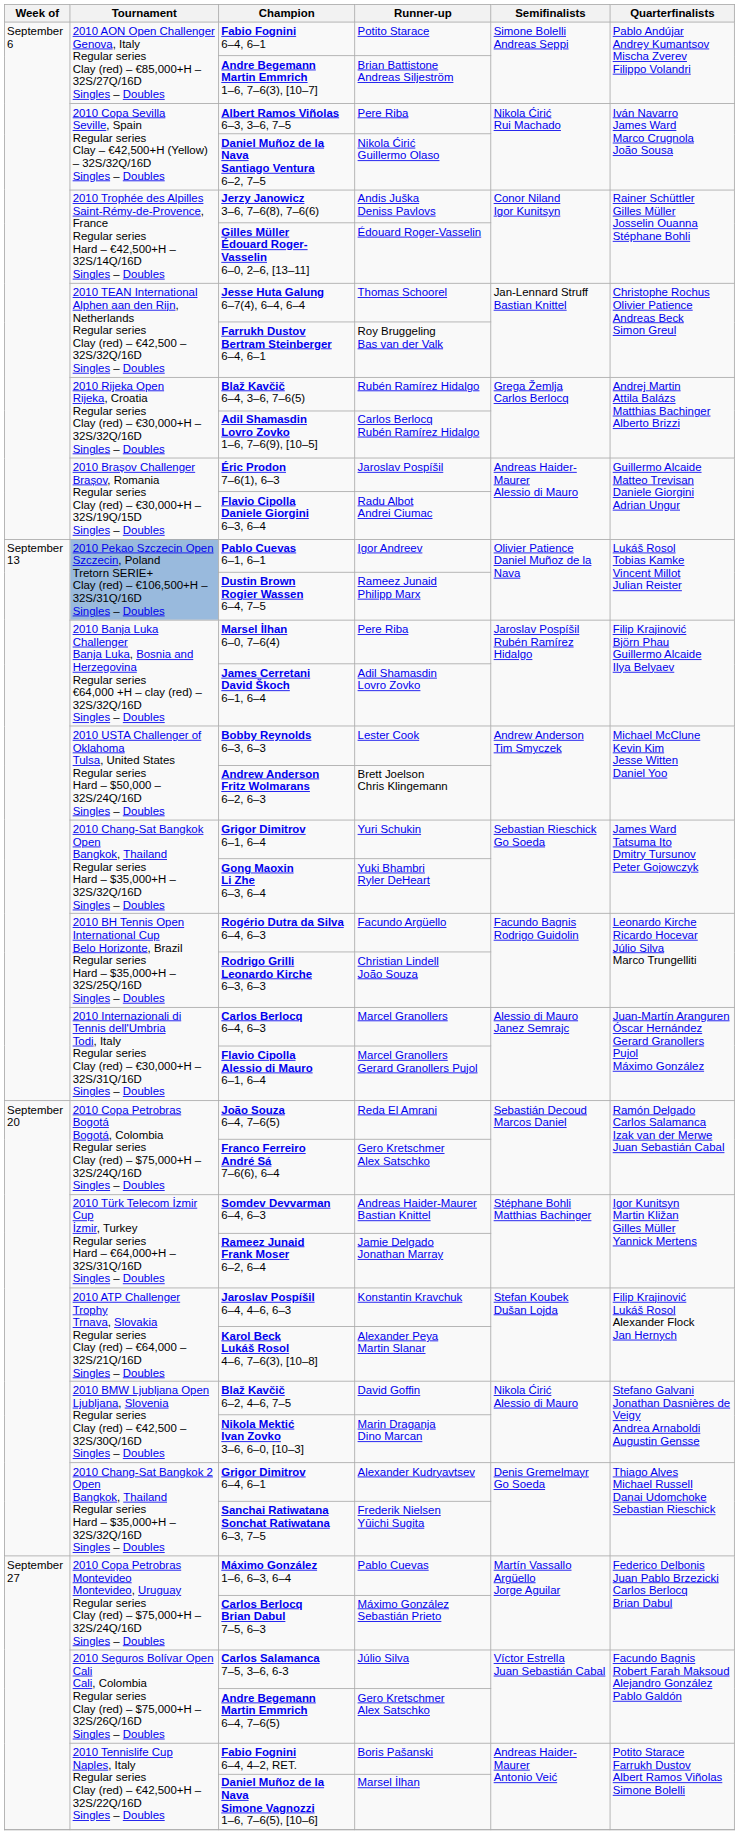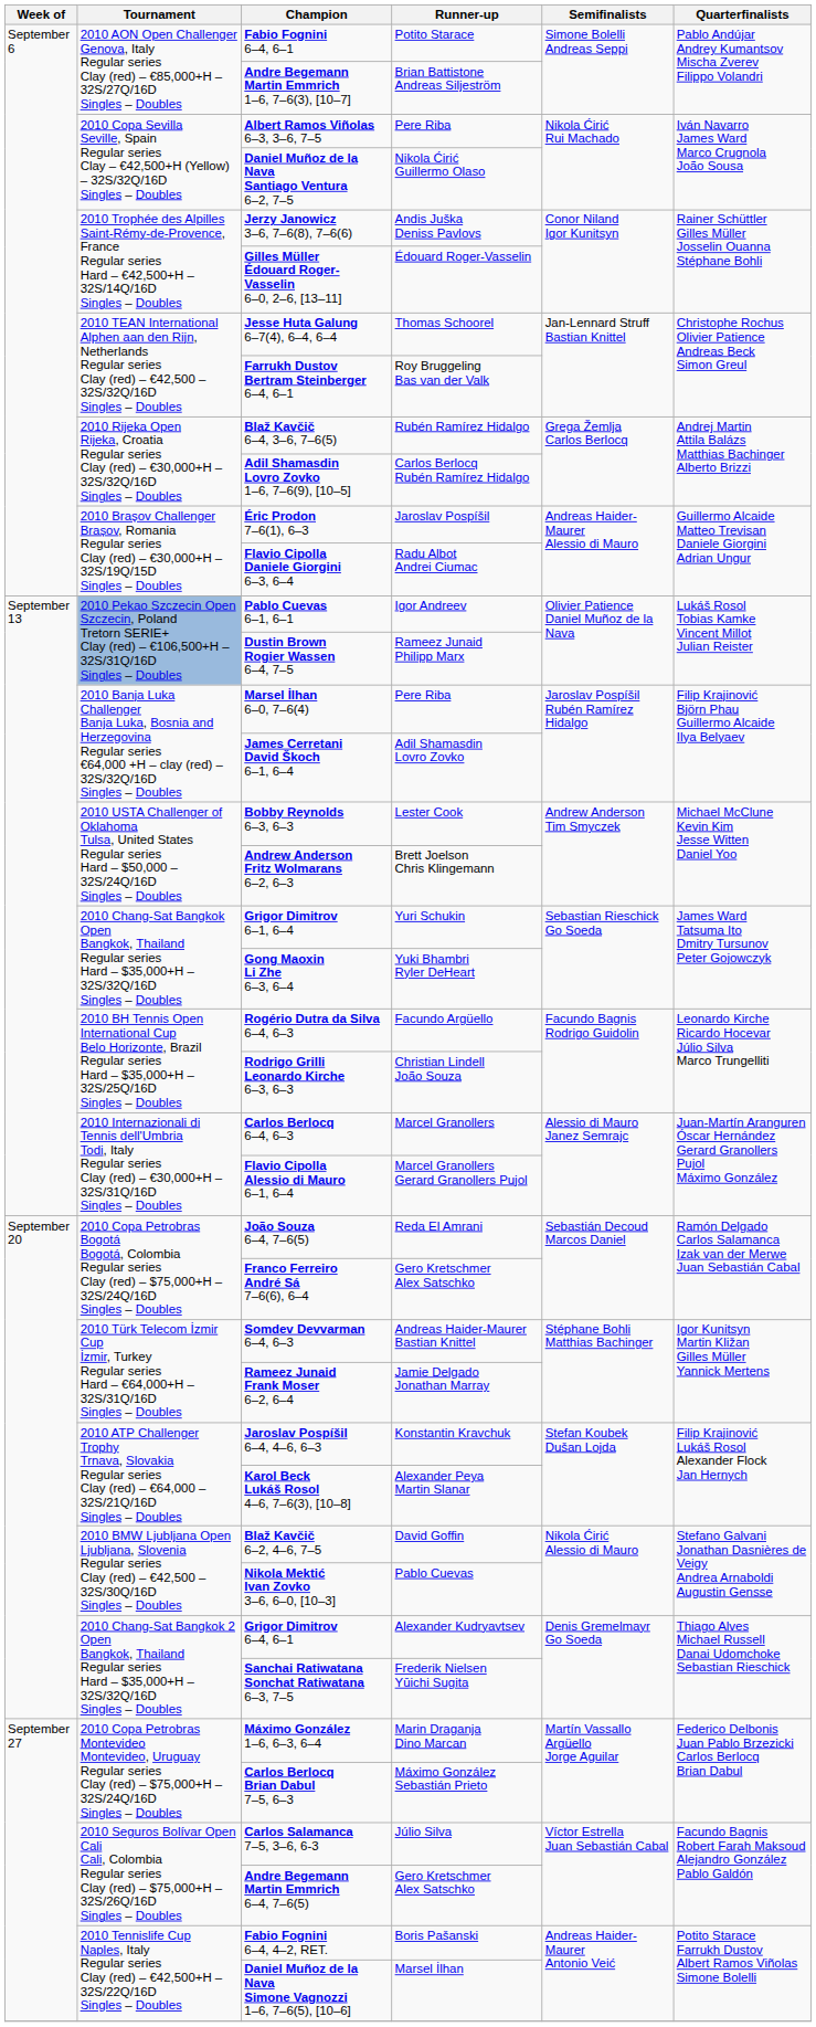 <table class=wikitable style=font-size:85%>
 <tr>
 <th width=75>Week of</th>
 <th width=230>Tournament</th>
 <th width=210>Champion</th>
 <th width=210>Runner-up</th>
 <th width=170>Semifinalists</th>
 <th width=170>Quarterfinalists</th>
 </tr>
 <tr style="vertical-align:top;">
 <td rowspan=12>September 6</td>
 <td rowspan=2><a href='#'>2010 AON Open Challenger</a><br> <a href='#'>Genova</a>, Italy<br>Regular series<br>Clay (red) – €85,000+H – 32S/27Q/16D<br><a href='#'>Singles</a> – <a href='#'>Doubles</a></td>
 <td> <strong><a href='#'>Fabio Fognini</a></strong><br>6–4, 6–1</td>
 <td> <a href='#'>Potito Starace</a></td>
 <td rowspan=2> <a href='#'>Simone Bolelli</a><br> <a href='#'>Andreas Seppi</a></td>
 <td rowspan=2> <a href='#'>Pablo Andújar</a><br> <a href='#'>Andrey Kumantsov</a><br> <a href='#'>Mischa Zverev</a><br> <a href='#'>Filippo Volandri</a></td>
 </tr>
 <tr style="vertical-align:top;">
 <td> <strong><a href='#'>Andre Begemann</a></strong><br> <strong><a href='#'>Martin Emmrich</a></strong><br>1–6, 7–6(3), [10–7]</td>
 <td> <a href='#'>Brian Battistone</a><br> <a href='#'>Andreas Siljeström</a></td>
 </tr>
 <tr style="vertical-align:top;">
 <td rowspan=2><a href='#'>2010 Copa Sevilla</a><br> <a href='#'>Seville</a>, Spain<br>Regular series<br>Clay – €42,500+H (Yellow) – 32S/32Q/16D<br><a href='#'>Singles</a> – <a href='#'>Doubles</a></td>
 <td> <strong><a href='#'>Albert Ramos Viñolas</a></strong><br>6–3, 3–6, 7–5</td>
 <td> <a href='#'>Pere Riba</a></td>
 <td rowspan=2> <a href='#'>Nikola Ćirić</a><br> <a href='#'>Rui Machado</a></td>
 <td rowspan=2> <a href='#'>Iván Navarro</a><br> <a href='#'>James Ward</a><br> <a href='#'>Marco Crugnola</a><br> <a href='#'>João Sousa</a></td>
 </tr>
 <tr style="vertical-align:top;">
 <td> <strong><a href='#'>Daniel Muñoz de la Nava</a></strong><br> <strong><a href='#'>Santiago Ventura</a></strong><br>6–2, 7–5</td>
 <td> <a href='#'>Nikola Ćirić</a><br> <a href='#'>Guillermo Olaso</a></td>
 </tr>
 <tr style="vertical-align:top;">
 <td rowspan=2><a href='#'>2010 Trophée des Alpilles</a><br> <a href='#'>Saint-Rémy-de-Provence</a>, France<br>Regular series<br>Hard – €42,500+H – 32S/14Q/16D<br><a href='#'>Singles</a> – <a href='#'>Doubles</a></td>
 <td> <strong><a href='#'>Jerzy Janowicz</a></strong><br>3–6, 7–6(8), 7–6(6)</td>
 <td> <a href='#'>Andis Juška</a><br> <a href='#'>Deniss Pavlovs</a></td>
 <td rowspan=2> <a href='#'>Conor Niland</a><br> <a href='#'>Igor Kunitsyn</a></td>
 <td rowspan=2> <a href='#'>Rainer Schüttler</a><br> <a href='#'>Gilles Müller</a><br> <a href='#'>Josselin Ouanna</a><br> <a href='#'>Stéphane Bohli</a></td>
 </tr>
 <tr style="vertical-align:top;">
 <td> <strong><a href='#'>Gilles Müller</a></strong><br> <strong><a href='#'>Édouard Roger-Vasselin</a></strong><br>6–0, 2–6, [13–11]</td>
 <td> <a href='#'>Édouard Roger-Vasselin</a></td>
 </tr>
 <tr style="vertical-align:top;">
 <td rowspan=2><a href='#'>2010 TEAN International</a><br> <a href='#'>Alphen aan den Rijn</a>, Netherlands<br>Regular series<br>Clay (red) – €42,500 – 32S/32Q/16D<br><a href='#'>Singles</a> – <a href='#'>Doubles</a></td>
 <td> <strong><a href='#'>Jesse Huta Galung</a></strong><br>6–7(4), 6–4, 6–4</td>
 <td> <a href='#'>Thomas Schoorel</a></td>
 <td rowspan=2> Jan-Lennard Struff<br> <a href='#'>Bastian Knittel</a></td>
 <td rowspan=2> <a href='#'>Christophe Rochus</a><br> <a href='#'>Olivier Patience</a><br> <a href='#'>Andreas Beck</a><br> <a href='#'>Simon Greul</a></td>
 </tr>
 <tr style="vertical-align:top;">
 <td> <strong><a href='#'>Farrukh Dustov</a></strong><br> <strong><a href='#'>Bertram Steinberger</a></strong><br>6–4, 6–1</td>
 <td> Roy Bruggeling<br> <a href='#'>Bas van der Valk</a></td>
 </tr>
 <tr style="vertical-align:top;">
 <td rowspan=2><a href='#'>2010 Rijeka Open</a><br> <a href='#'>Rijeka</a>, Croatia<br>Regular series<br>Clay (red) – €30,000+H – 32S/32Q/16D<br><a href='#'>Singles</a> – <a href='#'>Doubles</a></td>
 <td> <strong><a href='#'>Blaž Kavčič</a></strong><br>6–4, 3–6, 7–6(5)</td>
 <td> <a href='#'>Rubén Ramírez Hidalgo</a></td>
 <td rowspan=2> <a href='#'>Grega Žemlja</a><br> <a href='#'>Carlos Berlocq</a></td>
 <td rowspan=2> <a href='#'>Andrej Martin</a><br> <a href='#'>Attila Balázs</a><br> <a href='#'>Matthias Bachinger</a><br> <a href='#'>Alberto Brizzi</a></td>
 </tr>
 <tr style="vertical-align:top;">
 <td> <strong><a href='#'>Adil Shamasdin</a></strong><br> <strong><a href='#'>Lovro Zovko</a></strong><br>1–6, 7–6(9), [10–5]</td>
 <td> <a href='#'>Carlos Berlocq</a><br> <a href='#'>Rubén Ramírez Hidalgo</a></td>
 </tr>
 <tr style="vertical-align:top;">
 <td rowspan=2><a href='#'>2010 Brașov Challenger</a><br> <a href='#'>Brașov</a>, Romania<br>Regular series<br>Clay (red) – €30,000+H – 32S/19Q/15D<br><a href='#'>Singles</a> – <a href='#'>Doubles</a></td>
 <td> <strong><a href='#'>Éric Prodon</a></strong><br>7–6(1), 6–3</td>
 <td> <a href='#'>Jaroslav Pospíšil</a></td>
 <td rowspan=2> <a href='#'>Andreas Haider-Maurer</a><br> <a href='#'>Alessio di Mauro</a></td>
 <td rowspan=2> <a href='#'>Guillermo Alcaide</a><br> <a href='#'>Matteo Trevisan</a><br> <a href='#'>Daniele Giorgini</a><br> <a href='#'>Adrian Ungur</a></td>
 </tr>
 <tr style="vertical-align:top;">
 <td> <strong><a href='#'>Flavio Cipolla</a></strong><br> <strong><a href='#'>Daniele Giorgini</a></strong><br>6–3, 6–4</td>
 <td> <a href='#'>Radu Albot</a><br> <a href='#'>Andrei Ciumac</a></td>
 </tr>
 <tr style="vertical-align:top;">
 <td rowspan=12>September 13</td>
 <td rowspan=2 style="background-color:#99BADD"><a href='#'>2010 Pekao Szczecin Open</a><br> <a href='#'>Szczecin</a>, Poland<br>Tretorn SERIE+<br>Clay (red) – €106,500+H – 32S/31Q/16D<br><a href='#'>Singles</a> – <a href='#'>Doubles</a></td>
 <td> <strong><a href='#'>Pablo Cuevas</a></strong><br>6–1, 6–1</td>
 <td> <a href='#'>Igor Andreev</a></td>
 <td rowspan=2> <a href='#'>Olivier Patience</a><br> <a href='#'>Daniel Muñoz de la Nava</a></td>
 <td rowspan=2> <a href='#'>Lukáš Rosol</a><br> <a href='#'>Tobias Kamke</a><br> <a href='#'>Vincent Millot</a><br> <a href='#'>Julian Reister</a></td>
 </tr>
 <tr style="vertical-align:top;">
 <td> <strong><a href='#'>Dustin Brown</a></strong><br> <strong><a href='#'>Rogier Wassen</a></strong><br>6–4, 7–5</td>
 <td> <a href='#'>Rameez Junaid</a><br> <a href='#'>Philipp Marx</a></td>
 </tr>
 <tr style="vertical-align:top;">
 <td rowspan=2><a href='#'>2010 Banja Luka Challenger</a><br> <a href='#'>Banja Luka</a>, <a href='#'>Bosnia and Herzegovina</a><br>Regular series<br>€64,000 +H – clay (red) – 32S/32Q/16D<br><a href='#'>Singles</a> – <a href='#'>Doubles</a></td>
 <td> <strong><a href='#'>Marsel İlhan</a></strong><br>6–0, 7–6(4)</td>
 <td> <a href='#'>Pere Riba</a></td>
 <td rowspan=2> <a href='#'>Jaroslav Pospíšil</a><br> <a href='#'>Rubén Ramírez Hidalgo</a></td>
 <td rowspan=2> <a href='#'>Filip Krajinović</a><br> <a href='#'>Björn Phau</a><br> <a href='#'>Guillermo Alcaide</a><br> <a href='#'>Ilya Belyaev</a></td>
 </tr>
 <tr style="vertical-align:top;">
 <td> <strong><a href='#'>James Cerretani</a></strong><br> <strong><a href='#'>David Škoch</a></strong><br>6–1, 6–4</td>
 <td> <a href='#'>Adil Shamasdin</a><br> <a href='#'>Lovro Zovko</a></td>
 </tr>
 <tr style="vertical-align:top;">
 <td rowspan=2><a href='#'>2010 USTA Challenger of Oklahoma</a><br> <a href='#'>Tulsa</a>, United States<br>Regular series<br>Hard – $50,000 – 32S/24Q/16D<br><a href='#'>Singles</a> – <a href='#'>Doubles</a></td>
 <td> <strong><a href='#'>Bobby Reynolds</a></strong><br>6–3, 6–3</td>
 <td> <a href='#'>Lester Cook</a></td>
 <td rowspan=2> <a href='#'>Andrew Anderson</a><br> <a href='#'>Tim Smyczek</a></td>
 <td rowspan=2> <a href='#'>Michael McClune</a><br> <a href='#'>Kevin Kim</a><br> <a href='#'>Jesse Witten</a><br> <a href='#'>Daniel Yoo</a></td>
 </tr>
 <tr style="vertical-align:top;">
 <td> <strong><a href='#'>Andrew Anderson</a></strong><br> <strong><a href='#'>Fritz Wolmarans</a></strong><br>6–2, 6–3</td>
 <td> Brett Joelson<br> Chris Klingemann</td>
 </tr>
 <tr style="vertical-align:top;">
 <td rowspan=2><a href='#'>2010 Chang-Sat Bangkok Open</a><br> <a href='#'>Bangkok</a>, <a href='#'>Thailand</a><br>Regular series<br>Hard – $35,000+H – 32S/32Q/16D<br><a href='#'>Singles</a> – <a href='#'>Doubles</a></td>
 <td> <strong><a href='#'>Grigor Dimitrov</a></strong><br>6–1, 6–4</td>
 <td> <a href='#'>Yuri Schukin</a></td>
 <td rowspan=2> <a href='#'>Sebastian Rieschick</a><br> <a href='#'>Go Soeda</a></td>
 <td rowspan=2> <a href='#'>James Ward</a><br> <a href='#'>Tatsuma Ito</a><br> <a href='#'>Dmitry Tursunov</a><br> <a href='#'>Peter Gojowczyk</a></td>
 </tr>
 <tr style="vertical-align:top;">
 <td> <strong><a href='#'>Gong Maoxin</a></strong><br> <strong><a href='#'>Li Zhe</a></strong><br>6–3, 6–4</td>
 <td> <a href='#'>Yuki Bhambri</a><br> <a href='#'>Ryler DeHeart</a></td>
 </tr>
 <tr style="vertical-align:top;">
 <td rowspan=2><a href='#'>2010 BH Tennis Open International Cup</a><br><a href='#'>Belo Horizonte</a>, Brazil<br>Regular series<br>Hard – $35,000+H – 32S/25Q/16D<br><a href='#'>Singles</a> – <a href='#'>Doubles</a></td>
 <td> <strong><a href='#'>Rogério Dutra da Silva</a></strong><br>6–4, 6–3</td>
 <td> <a href='#'>Facundo Argüello</a></td>
 <td rowspan=2> <a href='#'>Facundo Bagnis</a><br> <a href='#'>Rodrigo Guidolin</a></td>
 <td rowspan=2> <a href='#'>Leonardo Kirche</a><br> <a href='#'>Ricardo Hocevar</a><br> <a href='#'>Júlio Silva</a><br> Marco Trungelliti</td>
 </tr>
 <tr style="vertical-align:top;">
 <td> <strong><a href='#'>Rodrigo Grilli</a></strong><br> <strong><a href='#'>Leonardo Kirche</a></strong><br>6–3, 6–3</td>
 <td> <a href='#'>Christian Lindell</a><br> <a href='#'>João Souza</a></td>
 </tr>
 <tr style="vertical-align:top;">
 <td rowspan=2><a href='#'>2010 Internazionali di Tennis dell'Umbria</a><br> <a href='#'>Todi</a>, Italy<br>Regular series<br>Clay (red) – €30,000+H – 32S/31Q/16D<br><a href='#'>Singles</a> – <a href='#'>Doubles</a></td>
 <td> <strong><a href='#'>Carlos Berlocq</a></strong><br>6–4, 6–3</td>
 <td> <a href='#'>Marcel Granollers</a></td>
 <td rowspan=2> <a href='#'>Alessio di Mauro</a><br> <a href='#'>Janez Semrajc</a></td>
 <td rowspan=2> <a href='#'>Juan-Martín Aranguren</a><br> <a href='#'>Óscar Hernández</a><br> <a href='#'>Gerard Granollers Pujol</a><br> <a href='#'>Máximo González</a></td>
 </tr>
 <tr style="vertical-align:top;">
 <td> <strong><a href='#'>Flavio Cipolla</a></strong><br> <strong><a href='#'>Alessio di Mauro</a></strong><br>6–1, 6–4</td>
 <td> <a href='#'>Marcel Granollers</a><br> <a href='#'>Gerard Granollers Pujol</a></td>
 </tr>
 <tr style="vertical-align:top;">
 <td rowspan=10>September 20</td>
 <td rowspan=2><a href='#'>2010 Copa Petrobras Bogotá</a><br> <a href='#'>Bogotá</a>, Colombia<br>Regular series<br>Clay (red) – $75,000+H – 32S/24Q/16D<br><a href='#'>Singles</a> – <a href='#'>Doubles</a></td>
 <td> <strong><a href='#'>João Souza</a></strong><br>6–4, 7–6(5)</td>
 <td> <a href='#'>Reda El Amrani</a></td>
 <td rowspan=2> <a href='#'>Sebastián Decoud</a><br> <a href='#'>Marcos Daniel</a></td>
 <td rowspan=2> <a href='#'>Ramón Delgado</a><br> <a href='#'>Carlos Salamanca</a><br> <a href='#'>Izak van der Merwe</a><br> <a href='#'>Juan Sebastián Cabal</a></td>
 </tr>
 <tr style="vertical-align:top;">
 <td> <strong><a href='#'>Franco Ferreiro</a></strong><br> <strong><a href='#'>André Sá</a></strong><br>7–6(6), 6–4</td>
 <td> <a href='#'>Gero Kretschmer</a><br> <a href='#'>Alex Satschko</a></td>
 </tr>
 <tr style="vertical-align:top;">
 <td rowspan=2><a href='#'>2010 Türk Telecom İzmir Cup</a><br> <a href='#'>İzmir</a>, Turkey<br>Regular series<br>Hard – €64,000+H – 32S/31Q/16D<br><a href='#'>Singles</a> – <a href='#'>Doubles</a></td>
 <td> <strong><a href='#'>Somdev Devvarman</a></strong><br>6–4, 6–3</td>
 <td> <a href='#'>Andreas Haider-Maurer</a><br> <a href='#'>Bastian Knittel</a></td>
 <td rowspan=2> <a href='#'>Stéphane Bohli</a><br> <a href='#'>Matthias Bachinger</a></td>
 <td rowspan=2> <a href='#'>Igor Kunitsyn</a><br> <a href='#'>Martin Kližan</a><br> <a href='#'>Gilles Müller</a><br> <a href='#'>Yannick Mertens</a></td>
 </tr>
 <tr style="vertical-align:top;">
 <td> <strong><a href='#'>Rameez Junaid</a></strong><br> <strong><a href='#'>Frank Moser</a></strong><br>6–2, 6–4</td>
 <td> <a href='#'>Jamie Delgado</a><br> <a href='#'>Jonathan Marray</a></td>
 </tr>
 <tr style="vertical-align:top;">
 <td rowspan=2><a href='#'>2010 ATP Challenger Trophy</a><br> <a href='#'>Trnava</a>, <a href='#'>Slovakia</a><br>Regular series<br>Clay (red) – €64,000 – 32S/21Q/16D<br><a href='#'>Singles</a> – <a href='#'>Doubles</a></td>
 <td> <strong><a href='#'>Jaroslav Pospíšil</a></strong><br>6–4, 4–6, 6–3</td>
 <td> <a href='#'>Konstantin Kravchuk</a></td>
 <td rowspan=2> <a href='#'>Stefan Koubek</a><br> <a href='#'>Dušan Lojda</a></td>
 <td rowspan=2> <a href='#'>Filip Krajinović</a><br> <a href='#'>Lukáš Rosol</a><br> Alexander Flock<br> <a href='#'>Jan Hernych</a></td>
 </tr>
 <tr style="vertical-align:top;">
 <td> <strong><a href='#'>Karol Beck</a></strong><br> <strong><a href='#'>Lukáš Rosol</a></strong><br>4–6, 7–6(3), [10–8]</td>
 <td> <a href='#'>Alexander Peya</a><br> <a href='#'>Martin Slanar</a></td>
 </tr>
 <tr style="vertical-align:top;">
 <td rowspan=2><a href='#'>2010 BMW Ljubljana Open</a><br> <a href='#'>Ljubljana</a>, <a href='#'>Slovenia</a><br>Regular series<br>Clay (red) – €42,500 – 32S/30Q/16D<br><a href='#'>Singles</a> – <a href='#'>Doubles</a></td>
 <td> <strong><a href='#'>Blaž Kavčič</a></strong><br>6–2, 4–6, 7–5</td>
 <td> <a href='#'>David Goffin</a></td>
 <td rowspan=2> <a href='#'>Nikola Ćirić</a><br> <a href='#'>Alessio di Mauro</a></td>
 <td rowspan=2> <a href='#'>Stefano Galvani</a><br> <a href='#'>Jonathan Dasnières de Veigy</a><br> <a href='#'>Andrea Arnaboldi</a><br> <a href='#'>Augustin Gensse</a></td>
 </tr>
 <tr style="vertical-align:top;">
 <td> <strong><a href='#'>Nikola Mektić</a></strong><br> <strong><a href='#'>Ivan Zovko</a></strong><br>3–6, 6–0, [10–3]</td>
-<td> <a href='#'>Marin Draganja</a><br> <a href='#'>Dino Marcan</a></td>
+<td> <a href='#'>Pablo Cuevas</a></td>
 </tr>
 <tr style="vertical-align:top;">
 <td rowspan=2><a href='#'>2010 Chang-Sat Bangkok 2 Open</a><br> <a href='#'>Bangkok</a>, <a href='#'>Thailand</a><br>Regular series<br>Hard – $35,000+H – 32S/32Q/16D<br><a href='#'>Singles</a> – <a href='#'>Doubles</a></td>
 <td> <strong><a href='#'>Grigor Dimitrov</a></strong><br>6–4, 6–1</td>
 <td> <a href='#'>Alexander Kudryavtsev</a></td>
 <td rowspan=2> <a href='#'>Denis Gremelmayr</a><br> <a href='#'>Go Soeda</a></td>
 <td rowspan=2> <a href='#'>Thiago Alves</a><br> <a href='#'>Michael Russell</a><br> <a href='#'>Danai Udomchoke</a><br> <a href='#'>Sebastian Rieschick</a></td>
 </tr>
 <tr style="vertical-align:top;">
 <td> <strong><a href='#'>Sanchai Ratiwatana</a></strong><br> <strong><a href='#'>Sonchat Ratiwatana</a></strong><br>6–3, 7–5</td>
 <td> <a href='#'>Frederik Nielsen</a><br> <a href='#'>Yūichi Sugita</a></td>
 </tr>
 <tr style="vertical-align:top;">
 <td rowspan=6>September 27</td>
 <td rowspan=2><a href='#'>2010 Copa Petrobras Montevideo</a><br> <a href='#'>Montevideo</a>, <a href='#'>Uruguay</a><br>Regular series<br>Clay (red) – $75,000+H – 32S/24Q/16D<br><a href='#'>Singles</a> – <a href='#'>Doubles</a></td>
 <td> <strong><a href='#'>Máximo González</a></strong><br>1–6, 6–3, 6–4</td>
-<td> <a href='#'>Pablo Cuevas</a></td>
+<td> <a href='#'>Marin Draganja</a><br> <a href='#'>Dino Marcan</a></td>
 <td rowspan=2> <a href='#'>Martín Vassallo Argüello</a><br> <a href='#'>Jorge Aguilar</a></td>
 <td rowspan=2> <a href='#'>Federico Delbonis</a><br> <a href='#'>Juan Pablo Brzezicki</a><br> <a href='#'>Carlos Berlocq</a><br> <a href='#'>Brian Dabul</a></td>
 </tr>
 <tr style="vertical-align:top;">
 <td> <strong><a href='#'>Carlos Berlocq</a></strong><br> <strong><a href='#'>Brian Dabul</a></strong><br>7–5, 6–3</td>
 <td> <a href='#'>Máximo González</a><br> <a href='#'>Sebastián Prieto</a></td>
 </tr>
 <tr style="vertical-align:top;">
 <td rowspan=2><a href='#'>2010 Seguros Bolívar Open Cali</a><br> <a href='#'>Cali</a>, Colombia<br>Regular series<br>Clay (red) – $75,000+H – 32S/26Q/16D<br><a href='#'>Singles</a> – <a href='#'>Doubles</a></td>
 <td><strong> <a href='#'>Carlos Salamanca</a></strong><br>7–5, 3–6, 6-3</td>
 <td> <a href='#'>Júlio Silva</a></td>
 <td rowspan=2> <a href='#'>Víctor Estrella</a><br> <a href='#'>Juan Sebastián Cabal</a></td>
 <td rowspan=2> <a href='#'>Facundo Bagnis</a><br> <a href='#'>Robert Farah Maksoud</a><br> <a href='#'>Alejandro González</a><br> <a href='#'>Pablo Galdón</a></td>
 </tr>
 <tr style="vertical-align:top;">
 <td> <strong><a href='#'>Andre Begemann</a></strong><br> <strong><a href='#'>Martin Emmrich</a></strong><br>6–4, 7–6(5)</td>
 <td> <a href='#'>Gero Kretschmer</a><br> <a href='#'>Alex Satschko</a></td>
 </tr>
 <tr style="vertical-align:top;">
 <td rowspan=2><a href='#'>2010 Tennislife Cup</a><br><a href='#'>Naples</a>, Italy<br>Regular series<br>Clay (red) – €42,500+H – 32S/22Q/16D<br><a href='#'>Singles</a> – <a href='#'>Doubles</a></td>
 <td> <strong><a href='#'>Fabio Fognini</a></strong><br>6–4, 4–2, RET.</td>
 <td> <a href='#'>Boris Pašanski</a></td>
 <td rowspan=2> <a href='#'>Andreas Haider-Maurer</a><br> <a href='#'>Antonio Veić</a></td>
 <td rowspan=2> <a href='#'>Potito Starace</a><br> <a href='#'>Farrukh Dustov</a><br> <a href='#'>Albert Ramos Viñolas</a><br> <a href='#'>Simone Bolelli</a></td>
 </tr>
 <tr style="vertical-align:top;">
 <td> <strong><a href='#'>Daniel Muñoz de la Nava</a></strong><br> <strong><a href='#'>Simone Vagnozzi</a></strong><br>1–6, 7–6(5), [10–6]</td>
 <td> <a href='#'>Marsel İlhan</a></td>
 </tr>
 <tr style="vertical-align:top;">
 </tr>
 </table>
